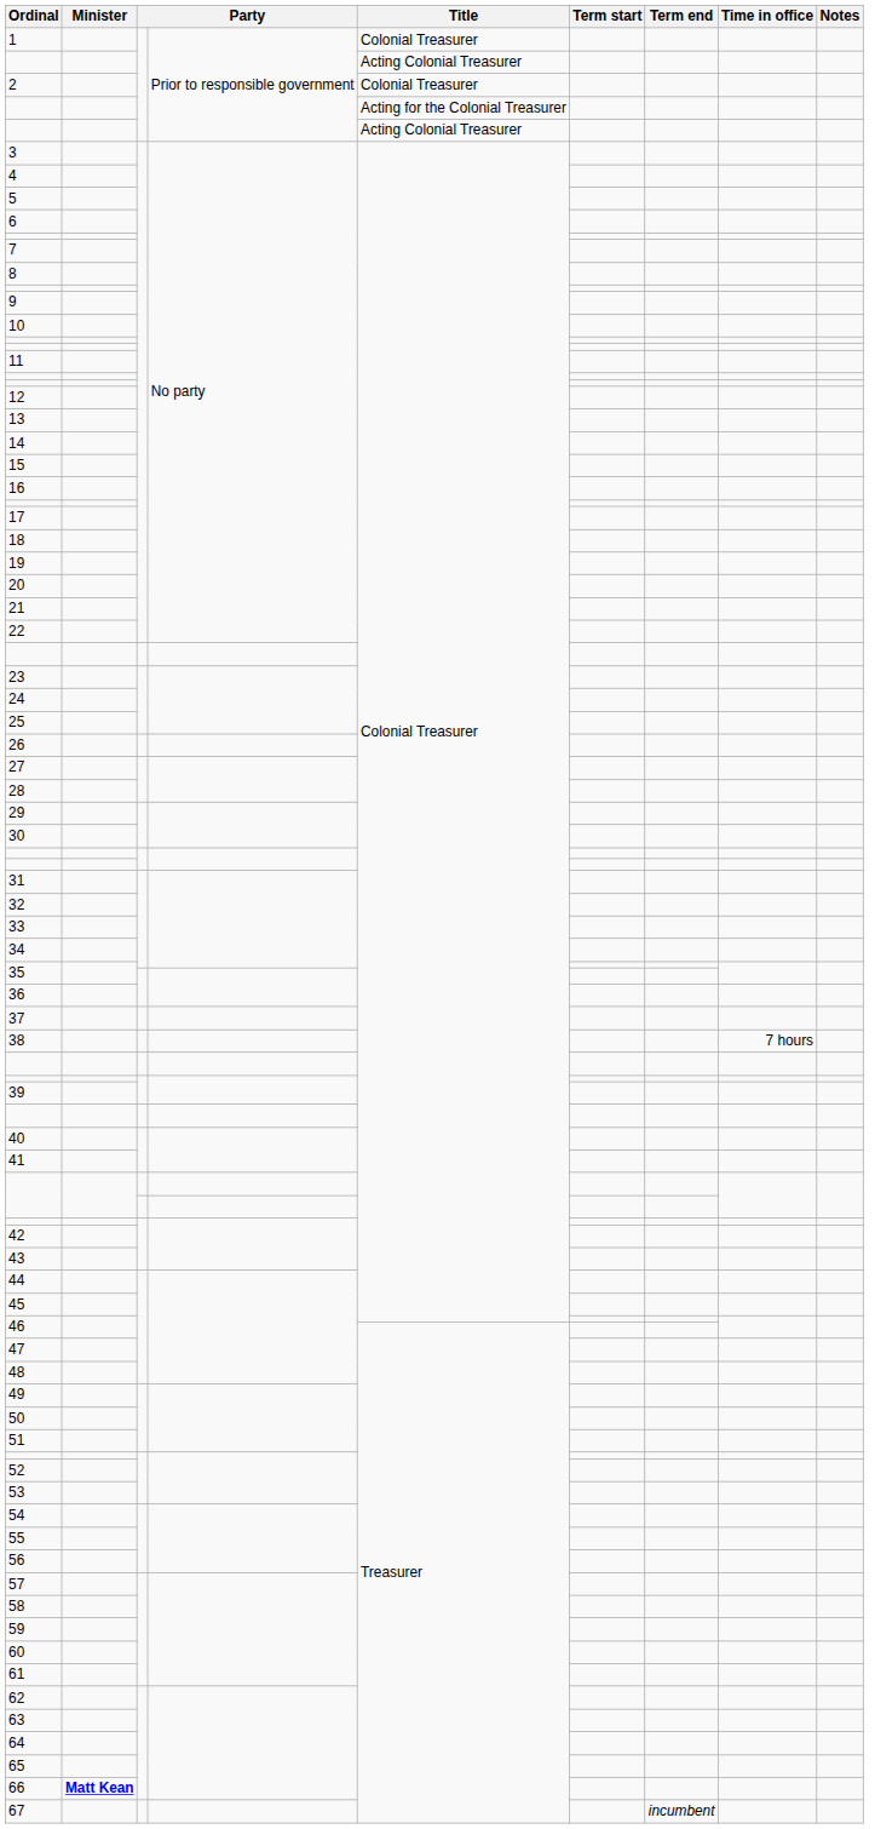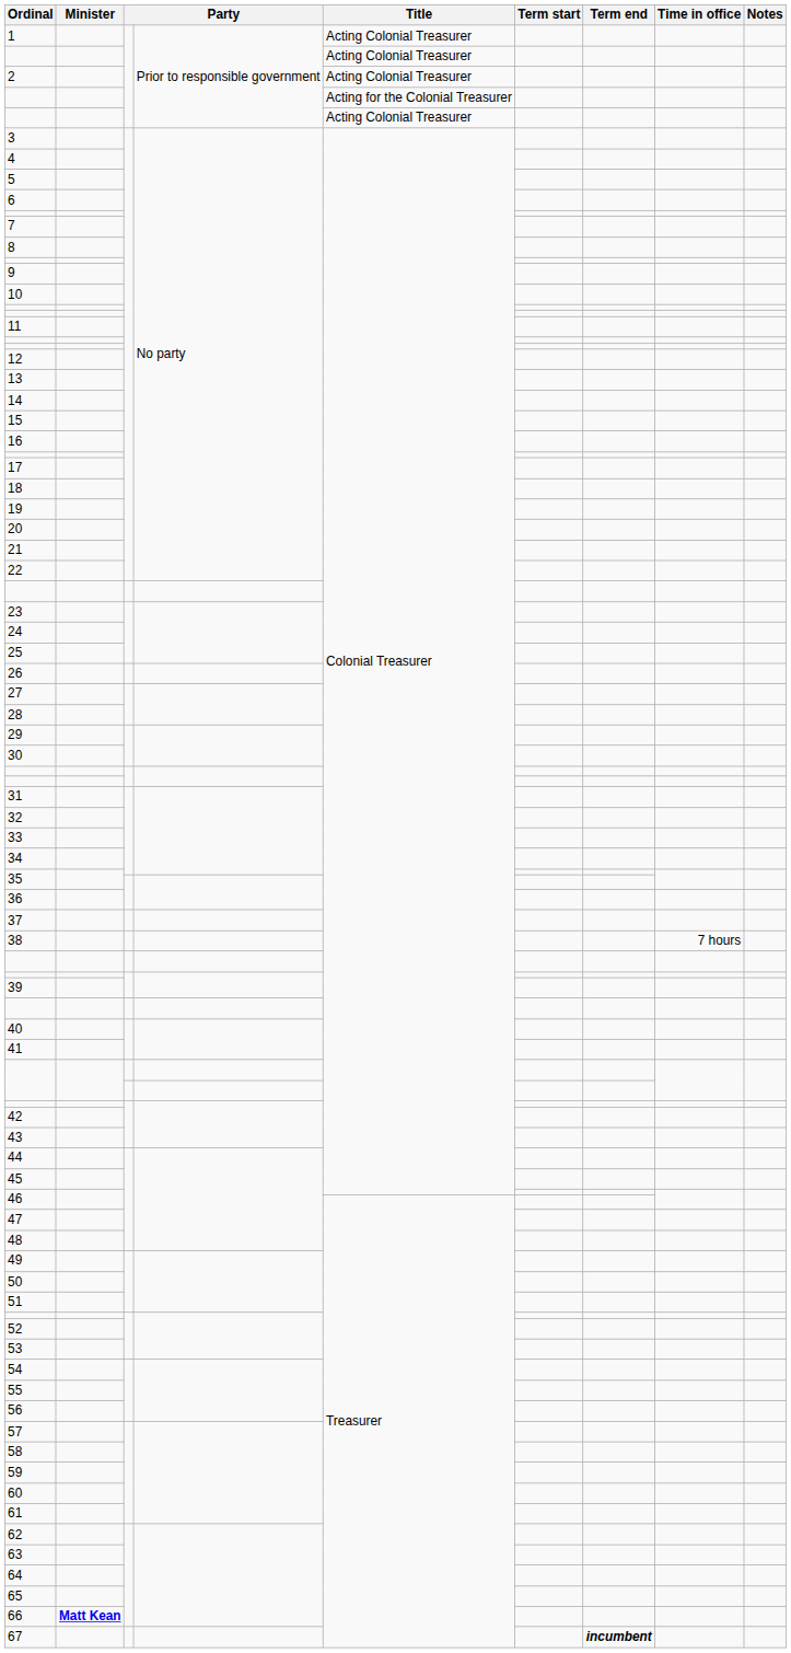 <table class="wikitable sortable">
 <tr>
 <th>Ordinal</th>
 <th>Minister</th>
 <th colspan="2">Party</th>
 <th>Title</th>
 <th>Term start</th>
 <th>Term end</th>
 <th>Time in office</th>
 <th class="unsortable">Notes</th>
 </tr>
 <tr>
 <td>1</td>
 <td></td>
 <td rowspan="5"></td>
 <td rowspan="5">Prior to responsible government</td>
-<td>Colonial Treasurer</td>
+<td>Acting Colonial Treasurer</td>
 <td align=center></td>
 <td align=center></td>
 <td align=right></td>
 <td></td>
 </tr>
 <tr>
 <td></td>
 <td></td>
 <td>Acting Colonial Treasurer</td>
 <td align=center></td>
 <td align=center></td>
 <td align=right></td>
 <td></td>
 </tr>
 <tr>
 <td>2</td>
 <td></td>
-<td>Colonial Treasurer</td>
+<td>Acting Colonial Treasurer</td>
 <td align=center></td>
 <td align=center></td>
 <td align=right></td>
 <td></td>
 </tr>
 <tr>
 <td></td>
 <td></td>
 <td>Acting for the Colonial Treasurer</td>
 <td align=center></td>
 <td align=center></td>
 <td align=right></td>
 <td></td>
 </tr>
 <tr>
 <td></td>
 <td></td>
 <td>Acting Colonial Treasurer</td>
 <td align=center></td>
 <td align=center></td>
 <td align=right></td>
 <td></td>
 </tr>
 <tr>
 <td>3</td>
 <td></td>
 <td rowspan="27"></td>
 <td rowspan="27">No party</td>
 <td rowspan=61>Colonial Treasurer</td>
 <td align=center></td>
 <td align=center></td>
 <td align=right></td>
 <td></td>
 </tr>
 <tr>
 <td>4</td>
 <td></td>
 <td align=center></td>
 <td align=center></td>
 <td align=right></td>
 <td></td>
 </tr>
 <tr>
 <td>5</td>
 <td></td>
 <td align=center></td>
 <td align=center></td>
 <td align=right></td>
 <td></td>
 </tr>
 <tr>
 <td>6</td>
 <td></td>
 <td align=center></td>
 <td align=center></td>
 <td align=right></td>
 <td></td>
 </tr>
 <tr>
 <td></td>
 <td></td>
 <td align=center></td>
 <td align=center></td>
 <td align=right></td>
 <td></td>
 </tr>
 <tr>
 <td>7</td>
 <td></td>
 <td align=center></td>
 <td align=center></td>
 <td align=right></td>
 <td></td>
 </tr>
 <tr>
 <td>8</td>
 <td></td>
 <td align=center></td>
 <td align=center></td>
 <td align=right></td>
 <td></td>
 </tr>
 <tr>
 <td></td>
 <td></td>
 <td align=center></td>
 <td align=center></td>
 <td align=right></td>
 <td></td>
 </tr>
 <tr>
 <td>9</td>
 <td></td>
 <td align=center></td>
 <td align=center></td>
 <td align=right></td>
 <td></td>
 </tr>
 <tr>
 <td>10</td>
 <td></td>
 <td align=center></td>
 <td align=center></td>
 <td align=right></td>
 <td></td>
 </tr>
 <tr>
 <td></td>
 <td></td>
 <td align=center></td>
 <td align=center></td>
 <td align=right></td>
 <td></td>
 </tr>
 <tr>
 <td></td>
 <td></td>
 <td align=center></td>
 <td align=center></td>
 <td align=right></td>
 <td></td>
 </tr>
 <tr>
 <td>11</td>
 <td></td>
 <td align=center></td>
 <td align=center></td>
 <td align=right></td>
 <td></td>
 </tr>
 <tr>
 <td></td>
 <td></td>
 <td align=center></td>
 <td align=center></td>
 <td align=right></td>
 <td></td>
 </tr>
 <tr>
 <td></td>
 <td></td>
 <td align=center></td>
 <td align=center></td>
 <td align=right></td>
 <td></td>
 </tr>
 <tr>
 <td>12</td>
 <td></td>
 <td align=center></td>
 <td align=center></td>
 <td align=right></td>
 <td></td>
 </tr>
 <tr>
 <td>13</td>
 <td></td>
 <td align=center></td>
 <td align=center></td>
 <td align=right></td>
 <td></td>
 </tr>
 <tr>
 <td>14</td>
 <td></td>
 <td align=center></td>
 <td align=center></td>
 <td align=right></td>
 <td></td>
 </tr>
 <tr>
 <td>15</td>
 <td></td>
 <td align=center></td>
 <td align=center></td>
 <td align=right></td>
 <td></td>
 </tr>
 <tr>
 <td>16</td>
 <td></td>
 <td align=center></td>
 <td align=center></td>
 <td align=right></td>
 <td></td>
 </tr>
 <tr>
 <td></td>
 <td></td>
 <td align=center></td>
 <td align=center></td>
 <td align=right></td>
 <td></td>
 </tr>
 <tr>
 <td>17</td>
 <td></td>
 <td align=center></td>
 <td align=center></td>
 <td align=right></td>
 <td></td>
 </tr>
 <tr>
 <td>18</td>
 <td></td>
 <td align=center></td>
 <td align=center></td>
 <td align=right></td>
 <td></td>
 </tr>
 <tr>
 <td>19</td>
 <td></td>
 <td align=center></td>
 <td align=center></td>
 <td align=right></td>
 <td></td>
 </tr>
 <tr>
 <td>20</td>
 <td></td>
 <td align=center></td>
 <td align=center></td>
 <td align=right></td>
 <td></td>
 </tr>
 <tr>
 <td>21</td>
 <td></td>
 <td align=center></td>
 <td align=center></td>
 <td align=right></td>
 <td></td>
 </tr>
 <tr>
 <td>22</td>
 <td></td>
 <td align=center></td>
 <td align=center></td>
 <td align=right></td>
 <td></td>
 </tr>
 <tr>
 <td></td>
 <td></td>
 <td> </td>
 <td></td>
 <td align=center></td>
 <td align=center></td>
 <td align=right></td>
 <td></td>
 </tr>
 <tr>
 <td>23</td>
 <td></td>
 <td rowspan="3" > </td>
 <td rowspan="3"></td>
 <td align=center></td>
 <td align=center></td>
 <td align=right></td>
 <td></td>
 </tr>
 <tr>
 <td>24</td>
 <td></td>
 <td align=center></td>
 <td align=center></td>
 <td align=right></td>
 <td></td>
 </tr>
 <tr>
 <td>25</td>
 <td></td>
 <td align=center></td>
 <td align=center></td>
 <td align=right></td>
 <td></td>
 </tr>
 <tr>
 <td>26</td>
 <td></td>
 <td> </td>
 <td></td>
 <td align=center></td>
 <td align=center></td>
 <td align=right></td>
 <td></td>
 </tr>
 <tr>
 <td>27</td>
 <td></td>
 <td rowspan="2" > </td>
 <td rowspan="2"></td>
 <td align=center></td>
 <td align=center></td>
 <td align=right></td>
 <td></td>
 </tr>
 <tr>
 <td>28</td>
 <td></td>
 <td align=center></td>
 <td align=center></td>
 <td align=right></td>
 <td></td>
 </tr>
 <tr>
 <td>29</td>
 <td></td>
 <td rowspan="2" > </td>
 <td rowspan="2"></td>
 <td align=center></td>
 <td align=center></td>
 <td align=right></td>
 <td></td>
 </tr>
 <tr>
 <td>30</td>
 <td></td>
 <td align=center></td>
 <td align=center></td>
 <td align=right></td>
 <td></td>
 </tr>
 <tr>
 <td></td>
 <td></td>
 <td rowspan="2" > </td>
 <td rowspan="2"></td>
 <td align=center></td>
 <td align=center></td>
 <td align=right></td>
 <td></td>
 </tr>
 <tr>
 <td></td>
 <td></td>
 <td align=center></td>
 <td align=center></td>
 <td align=right></td>
 <td></td>
 </tr>
 <tr>
 <td>31</td>
 <td></td>
 <td rowspan="5" > </td>
 <td rowspan="5"></td>
 <td align=center></td>
 <td align=center></td>
 <td align=right></td>
 <td></td>
 </tr>
 <tr>
 <td>32</td>
 <td></td>
 <td align=center></td>
 <td align=center></td>
 <td align=right></td>
 <td></td>
 </tr>
 <tr>
 <td>33</td>
 <td></td>
 <td align=center></td>
 <td align=center></td>
 <td align=right></td>
 <td></td>
 </tr>
 <tr>
 <td>34</td>
 <td></td>
 <td align=center></td>
 <td align=center></td>
 <td align=right></td>
 <td></td>
 </tr>
 <tr>
 <td rowspan="2">35</td>
 <td rowspan="2"></td>
 <td align=center></td>
 <td align=center></td>
 <td rowspan=2 align=right></td>
 <td rowspan=2></td>
 </tr>
 <tr>
 <td rowspan="2" > </td>
 <td rowspan="2"></td>
 <td align=center></td>
 <td align=center></td>
 </tr>
 <tr>
 <td>36</td>
 <td></td>
 <td align=center></td>
 <td align=center></td>
 <td align=right></td>
 <td></td>
 </tr>
 <tr>
 <td>37</td>
 <td></td>
 <td> </td>
 <td></td>
 <td align=center></td>
 <td align=center></td>
 <td align=right></td>
 <td></td>
 </tr>
 <tr>
 <td>38</td>
 <td></td>
 <td> </td>
 <td></td>
 <td align=center></td>
 <td align=center></td>
 <td align="right"> 7 hours</td>
 <td></td>
 </tr>
 <tr>
 <td></td>
 <td></td>
 <td> </td>
 <td></td>
 <td align=center></td>
 <td align=center></td>
 <td align=right></td>
 <td></td>
 </tr>
 <tr>
 <td></td>
 <td></td>
 <td rowspan="2" > </td>
 <td rowspan="2"></td>
 <td align=center></td>
 <td align=center></td>
 <td align=right></td>
 <td></td>
 </tr>
 <tr>
 <td>39</td>
 <td></td>
 <td align=center></td>
 <td align=center></td>
 <td align=right></td>
 <td></td>
 </tr>
 <tr>
 <td></td>
 <td></td>
 <td> </td>
 <td></td>
 <td align=center></td>
 <td align=center></td>
 <td align=right></td>
 <td></td>
 </tr>
 <tr>
 <td>40</td>
 <td></td>
 <td rowspan="2" > </td>
 <td rowspan="2"></td>
 <td align=center></td>
 <td align=center></td>
 <td align=right></td>
 <td></td>
 </tr>
 <tr>
 <td>41</td>
 <td></td>
 <td align=center></td>
 <td align=center></td>
 <td align=right></td>
 <td></td>
 </tr>
 <tr>
 <td rowspan="2"></td>
 <td rowspan="2"></td>
 <td> </td>
 <td></td>
 <td align=center></td>
 <td align=center></td>
 <td rowspan=2 align=right></td>
 <td rowspan=2></td>
 </tr>
 <tr>
 <td> </td>
 <td></td>
 <td align=center></td>
 <td align=center></td>
 </tr>
 <tr>
 <td></td>
 <td></td>
 <td rowspan="3" > </td>
 <td rowspan="3"></td>
 <td align=center></td>
 <td align=center></td>
 <td align=right></td>
 <td></td>
 </tr>
 <tr>
 <td>42</td>
 <td></td>
 <td align=center></td>
 <td align=center></td>
 <td align=right></td>
 <td></td>
 </tr>
 <tr>
 <td>43</td>
 <td></td>
 <td align=center></td>
 <td align=center></td>
 <td align=right></td>
 <td></td>
 </tr>
 <tr>
 <td>44</td>
 <td></td>
 <td rowspan="6" > </td>
 <td rowspan="6"></td>
 <td align=center></td>
 <td align=center></td>
 <td align=right></td>
 <td></td>
 </tr>
 <tr>
 <td>45</td>
 <td></td>
 <td align=center></td>
 <td align=center></td>
 <td align=right></td>
 <td></td>
 </tr>
 <tr>
 <td rowspan=2>46</td>
 <td rowspan=2></td>
 <td align=center></td>
 <td align=center></td>
 <td rowspan=2 align=right></td>
 <td rowspan=2></td>
 </tr>
 <tr>
 <td rowspan="23">Treasurer</td>
 <td align=center></td>
 <td align=center></td>
 </tr>
 <tr>
 <td>47</td>
 <td></td>
 <td align=center></td>
 <td align=center></td>
 <td align=right></td>
 <td></td>
 </tr>
 <tr>
 <td>48</td>
 <td></td>
 <td align=center></td>
 <td align=center></td>
 <td align=right></td>
 <td></td>
 </tr>
 <tr>
 <td>49</td>
 <td></td>
 <td rowspan="3" > </td>
 <td rowspan="3"></td>
 <td align=center></td>
 <td align=center></td>
 <td align=right></td>
 <td></td>
 </tr>
 <tr>
 <td>50</td>
 <td></td>
 <td align=center></td>
 <td align=center></td>
 <td align=right></td>
 <td></td>
 </tr>
 <tr>
 <td>51</td>
 <td></td>
 <td align=center></td>
 <td align=center></td>
 <td align=right></td>
 <td></td>
 </tr>
 <tr>
 <td></td>
 <td></td>
 <td rowspan="3" > </td>
 <td rowspan="3"></td>
 <td align=center></td>
 <td align=center></td>
 <td align=right></td>
 <td></td>
 </tr>
 <tr>
 <td>52</td>
 <td></td>
 <td align=center></td>
 <td align=center></td>
 <td align=right></td>
 <td></td>
 </tr>
 <tr>
 <td>53</td>
 <td></td>
 <td align=center></td>
 <td align=center></td>
 <td align=right></td>
 <td></td>
 </tr>
 <tr>
 <td>54</td>
 <td></td>
 <td rowspan="3" > </td>
 <td rowspan="3"></td>
 <td align=center></td>
 <td align=center></td>
 <td align=right></td>
 <td></td>
 </tr>
 <tr>
 <td>55</td>
 <td></td>
 <td align=center></td>
 <td align=center></td>
 <td align=right></td>
 <td></td>
 </tr>
 <tr>
 <td>56</td>
 <td></td>
 <td align=center></td>
 <td align=center></td>
 <td align=right></td>
 <td></td>
 </tr>
 <tr>
 <td>57</td>
 <td></td>
 <td rowspan="5" > </td>
 <td rowspan="5"></td>
 <td align=center></td>
 <td align=center></td>
 <td align=right><strong></strong></td>
 <td></td>
 </tr>
 <tr>
 <td>58</td>
 <td></td>
 <td align=center></td>
 <td align=center></td>
 <td align=right></td>
 <td></td>
 </tr>
 <tr>
 <td>59</td>
 <td></td>
 <td align=center></td>
 <td align=center></td>
 <td align=right></td>
 <td></td>
 </tr>
 <tr>
 <td>60</td>
 <td></td>
 <td align=center></td>
 <td align=center></td>
 <td align=right></td>
 <td></td>
 </tr>
 <tr>
 <td>61</td>
 <td></td>
 <td align=center></td>
 <td align=center></td>
 <td align=right></td>
 <td></td>
 </tr>
 <tr>
 <td>62</td>
 <td></td>
 <td rowspan="5" > </td>
 <td rowspan="5"></td>
 <td align=center></td>
 <td align=center></td>
 <td align=right></td>
 <td></td>
 </tr>
 <tr>
 <td>63</td>
 <td></td>
 <td align=center></td>
 <td align=center></td>
 <td align=right></td>
 <td></td>
 </tr>
 <tr>
 <td>64</td>
 <td></td>
 <td align=center></td>
 <td align=center></td>
 <td align=right></td>
 <td></td>
 </tr>
 <tr>
 <td>65</td>
 <td></td>
 <td align=center></td>
 <td align=center></td>
 <td align=right></td>
 <td></td>
 </tr>
 <tr>
 <td>66</td>
 <td><strong><a href='#'>Matt Kean</a></strong></td>
 <td align=center></td>
 <td align=center></td>
 <td align=right></td>
 <td></td>
 </tr>
 <tr>
 <td>67</td>
 <td></td>
 <td> </td>
 <td></td>
 <td align=center></td>
-<td align=center><em>incumbent</em></td>
+<td align=center><strong><em>incumbent</em></strong></td>
 <td align=right></td>
 <td></td>
 </tr>
 </table>
